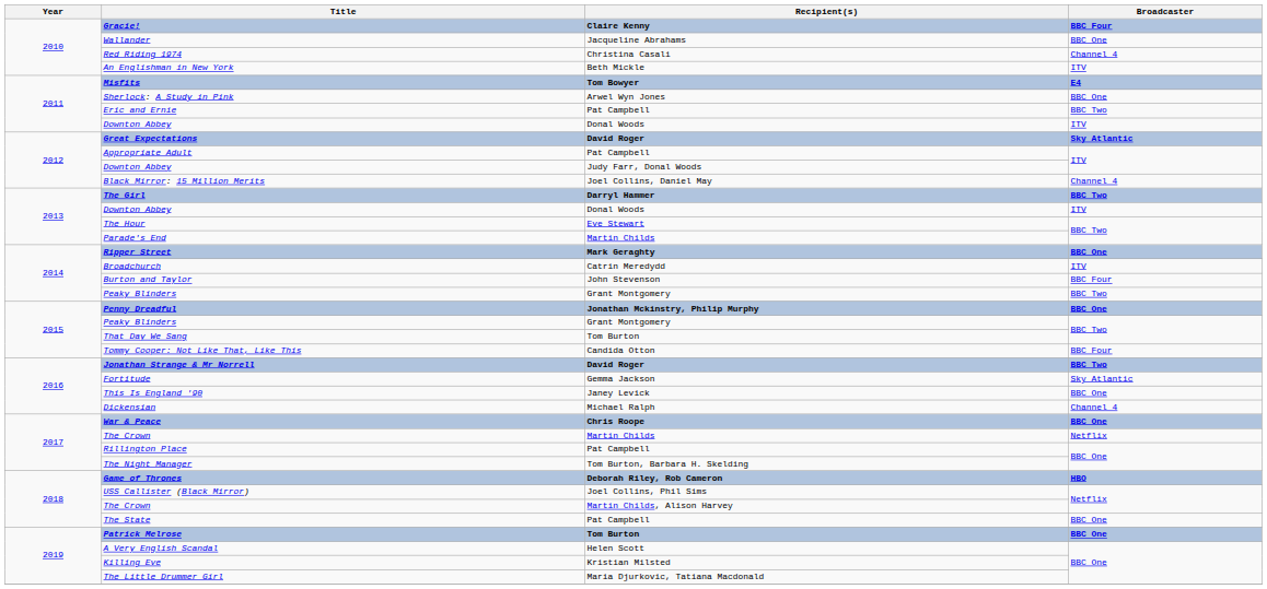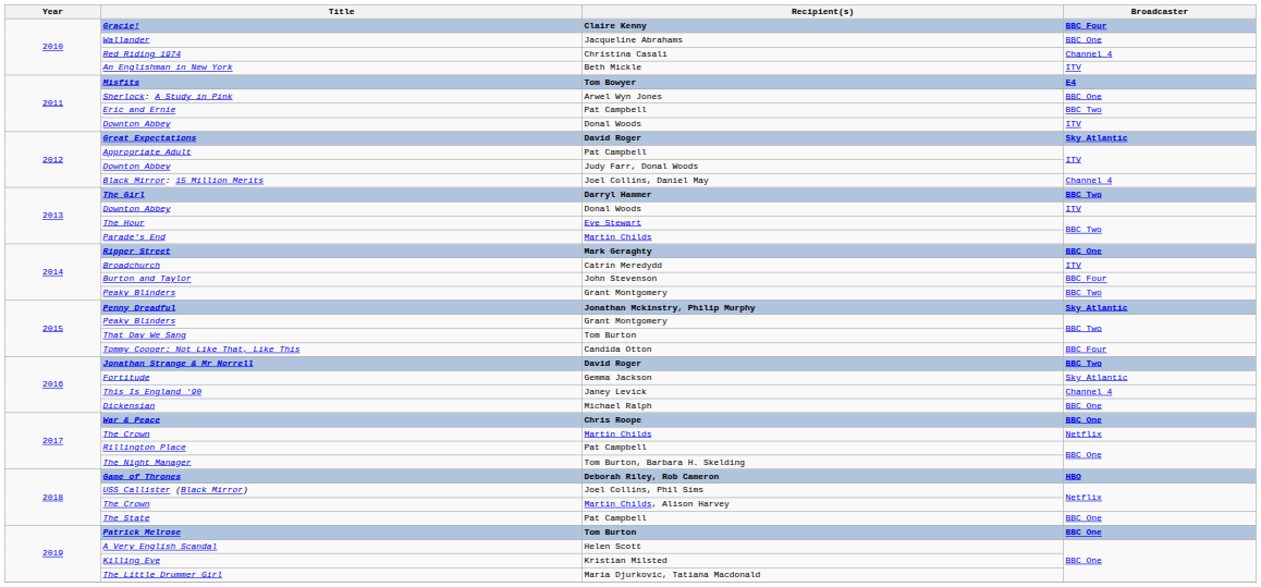 <table class="wikitable" width="95%">
 <tr>
 <th width=5%>Year</th>
 <th width=25%>Title</th>
 <th width=25%><strong>Recipient(s)</strong></th>
 <th width=10%><strong>Broadcaster</strong></th>
 </tr>
 <tr>
 <td rowspan="4" style="text-align:center;"><a href='#'>2010</a></td>
 <td style="background:#B0C4DE;"><strong><em><a href='#'>Gracie!</a></em></strong></td>
 <td style="background:#B0C4DE;"><strong>Claire Kenny</strong></td>
 <td style="background:#B0C4DE;"><strong><a href='#'>BBC Four</a></strong></td>
 </tr>
 <tr>
 <td><em><a href='#'>Wallander</a></em></td>
 <td>Jacqueline Abrahams</td>
 <td><a href='#'>BBC One</a></td>
 </tr>
 <tr>
 <td><em><a href='#'>Red Riding 1974</a></em></td>
 <td>Christina Casali</td>
 <td><a href='#'>Channel 4</a></td>
 </tr>
 <tr>
 <td><em><a href='#'>An Englishman in New York</a></em></td>
 <td>Beth Mickle</td>
 <td><a href='#'>ITV</a></td>
 </tr>
 <tr>
 <td rowspan="4" style="text-align:center;"><a href='#'>2011</a></td>
 <td style="background:#B0C4DE;"><strong><em><a href='#'>Misfits</a></em></strong></td>
 <td style="background:#B0C4DE;"><strong>Tom Bowyer</strong></td>
 <td style="background:#B0C4DE;"><strong><a href='#'>E4</a></strong></td>
 </tr>
 <tr>
 <td><em><a href='#'>Sherlock</a>: <a href='#'>A Study in Pink</a></em></td>
 <td>Arwel Wyn Jones</td>
 <td><a href='#'>BBC One</a></td>
 </tr>
 <tr>
 <td><em><a href='#'>Eric and Ernie</a></em></td>
 <td>Pat Campbell</td>
 <td><a href='#'>BBC Two</a></td>
 </tr>
 <tr>
 <td><em><a href='#'>Downton Abbey</a></em></td>
 <td>Donal Woods</td>
 <td><a href='#'>ITV</a></td>
 </tr>
 <tr>
 <td rowspan="4" style="text-align:center;"><a href='#'>2012</a></td>
 <td style="background:#B0C4DE;"><strong><em><a href='#'>Great Expectations</a></em></strong></td>
 <td style="background:#B0C4DE;"><strong>David Roger</strong></td>
 <td style="background:#B0C4DE;"><strong><a href='#'>Sky Atlantic</a></strong></td>
 </tr>
 <tr>
 <td><em><a href='#'>Appropriate Adult</a></em></td>
 <td>Pat Campbell</td>
 <td rowspan="2"><a href='#'>ITV</a></td>
 </tr>
 <tr>
 <td><em><a href='#'>Downton Abbey</a></em></td>
 <td>Judy Farr, Donal Woods</td>
 </tr>
 <tr>
 <td><em><a href='#'>Black Mirror</a>: <a href='#'>15 Million Merits</a></em></td>
 <td>Joel Collins, Daniel May</td>
 <td><a href='#'>Channel 4</a></td>
 </tr>
 <tr>
 <td rowspan="4" style="text-align:center;"><a href='#'>2013</a></td>
 <td style="background:#B0C4DE;"><strong><em><a href='#'>The Girl</a></em></strong></td>
 <td style="background:#B0C4DE;"><strong>Darryl Hammer</strong></td>
 <td style="background:#B0C4DE;"><strong><a href='#'>BBC Two</a></strong></td>
 </tr>
 <tr>
 <td><em><a href='#'>Downton Abbey</a></em></td>
 <td>Donal Woods</td>
 <td><a href='#'>ITV</a></td>
 </tr>
 <tr>
 <td><em><a href='#'>The Hour</a></em></td>
 <td><a href='#'>Eve Stewart</a></td>
 <td rowspan="2"><a href='#'>BBC Two</a></td>
 </tr>
 <tr>
 <td><em><a href='#'>Parade's End</a></em></td>
 <td><a href='#'>Martin Childs</a></td>
 </tr>
 <tr>
 <td rowspan="4" style="text-align:center;"><a href='#'>2014</a></td>
 <td style="background:#B0C4DE;"><strong><em><a href='#'>Ripper Street</a></em></strong></td>
 <td style="background:#B0C4DE;"><strong>Mark Geraghty</strong></td>
 <td style="background:#B0C4DE;"><strong><a href='#'>BBC One</a></strong></td>
 </tr>
 <tr>
 <td><em><a href='#'>Broadchurch</a></em></td>
 <td>Catrin Meredydd</td>
 <td><a href='#'>ITV</a></td>
 </tr>
 <tr>
 <td><em><a href='#'>Burton and Taylor</a></em></td>
 <td>John Stevenson</td>
 <td><a href='#'>BBC Four</a></td>
 </tr>
 <tr>
 <td><em><a href='#'>Peaky Blinders</a></em></td>
 <td>Grant Montgomery</td>
 <td><a href='#'>BBC Two</a></td>
 </tr>
 <tr>
 <td rowspan="4" style="text-align:center;"><a href='#'>2015</a></td>
 <td style="background:#B0C4DE;"><strong><em><a href='#'>Penny Dreadful</a></em></strong></td>
 <td style="background:#B0C4DE;"><strong>Jonathan Mckinstry, Philip Murphy</strong></td>
-<td style="background:#B0C4DE;"><strong><a href='#'>BBC One</a></strong></td>
+<td style="background:#B0C4DE;"><strong><a href='#'>Sky Atlantic</a></strong></td>
 </tr>
 <tr>
 <td><em><a href='#'>Peaky Blinders</a></em></td>
 <td>Grant Montgomery</td>
 <td rowspan="2"><a href='#'>BBC Two</a></td>
 </tr>
 <tr>
 <td><em><a href='#'>That Day We Sang</a></em></td>
 <td>Tom Burton</td>
 </tr>
 <tr>
 <td><em><a href='#'>Tommy Cooper: Not Like That, Like This</a></em></td>
 <td>Candida Otton</td>
 <td><a href='#'>BBC Four</a></td>
 </tr>
 <tr>
 <td rowspan="4" style="text-align:center;"><a href='#'>2016</a></td>
 <td style="background:#B0C4DE;"><strong><em><a href='#'>Jonathan Strange & Mr Norrell</a></em></strong></td>
 <td style="background:#B0C4DE;"><strong>David Roger</strong></td>
 <td style="background:#B0C4DE;"><strong><a href='#'>BBC Two</a></strong></td>
 </tr>
 <tr>
 <td><em><a href='#'>Fortitude</a></em></td>
 <td>Gemma Jackson</td>
 <td><a href='#'>Sky Atlantic</a></td>
 </tr>
 <tr>
 <td><em><a href='#'>This Is England '90</a></em></td>
 <td>Janey Levick</td>
-<td><a href='#'>BBC One</a></td>
+<td><a href='#'>Channel 4</a></td>
 </tr>
 <tr>
 <td><em><a href='#'>Dickensian</a></em></td>
 <td>Michael Ralph</td>
-<td><a href='#'>Channel 4</a></td>
+<td><a href='#'>BBC One</a></td>
 </tr>
 <tr>
 <td rowspan="4" style="text-align:center;"><a href='#'>2017</a><br></td>
 <td style="background:#B0C4DE;"><strong><em><a href='#'>War & Peace</a></em></strong></td>
 <td style="background:#B0C4DE;"><strong>Chris Roope</strong></td>
 <td style="background:#B0C4DE;"><strong><a href='#'>BBC One</a></strong></td>
 </tr>
 <tr>
 <td><em><a href='#'>The Crown</a></em></td>
 <td><a href='#'>Martin Childs</a></td>
 <td><a href='#'>Netflix</a></td>
 </tr>
 <tr>
 <td><em><a href='#'>Rillington Place</a></em></td>
 <td>Pat Campbell</td>
 <td rowspan="2"><a href='#'>BBC One</a></td>
 </tr>
 <tr>
 <td><em><a href='#'>The Night Manager</a></em></td>
 <td>Tom Burton, Barbara H. Skelding</td>
 </tr>
 <tr>
 <td rowspan="4" style="text-align:center;"><a href='#'>2018</a><br></td>
 <td style="background:#B0C4DE;"><strong><em><a href='#'>Game of Thrones</a></em></strong></td>
 <td style="background:#B0C4DE;"><strong>Deborah Riley, Rob Cameron</strong></td>
 <td style="background:#B0C4DE;"><strong><a href='#'>HBO</a></strong></td>
 </tr>
 <tr>
 <td><em><a href='#'>USS Callister</a> (<a href='#'>Black Mirror</a>)</em></td>
 <td>Joel Collins, Phil Sims</td>
 <td rowspan="2"><a href='#'>Netflix</a></td>
 </tr>
 <tr>
 <td><em><a href='#'>The Crown</a></em></td>
 <td><a href='#'>Martin Childs</a>, Alison Harvey</td>
 </tr>
 <tr>
 <td><em><a href='#'>The State</a></em></td>
 <td>Pat Campbell</td>
 <td><a href='#'>BBC One</a></td>
 </tr>
 <tr>
 <td rowspan="4" style="text-align:center;"><a href='#'>2019</a><br></td>
 <td style="background:#B0C4DE;"><strong><em><a href='#'>Patrick Melrose</a></em></strong></td>
 <td style="background:#B0C4DE;"><strong>Tom Burton</strong></td>
 <td style="background:#B0C4DE;"><strong><a href='#'>BBC One</a></strong></td>
 </tr>
 <tr>
 <td><em><a href='#'>A Very English Scandal</a></em></td>
 <td>Helen Scott</td>
 <td rowspan="3"><a href='#'>BBC One</a></td>
 </tr>
 <tr>
 <td><em><a href='#'>Killing Eve</a></em></td>
 <td>Kristian Milsted</td>
 </tr>
 <tr>
 <td><em><a href='#'>The Little Drummer Girl</a></em></td>
 <td>Maria Djurkovic, Tatiana Macdonald</td>
 </tr>
 <tr>
 </tr>
 </table>
